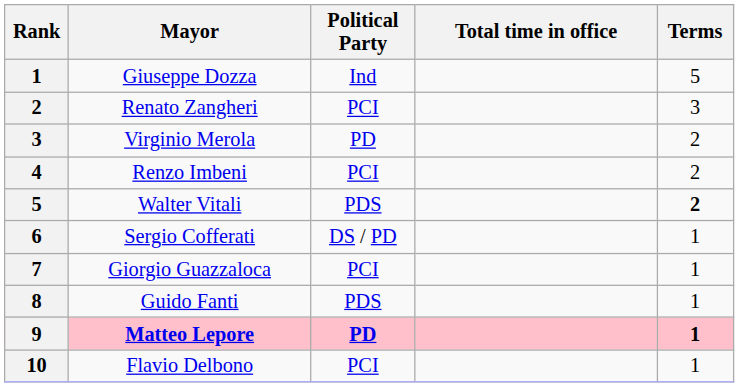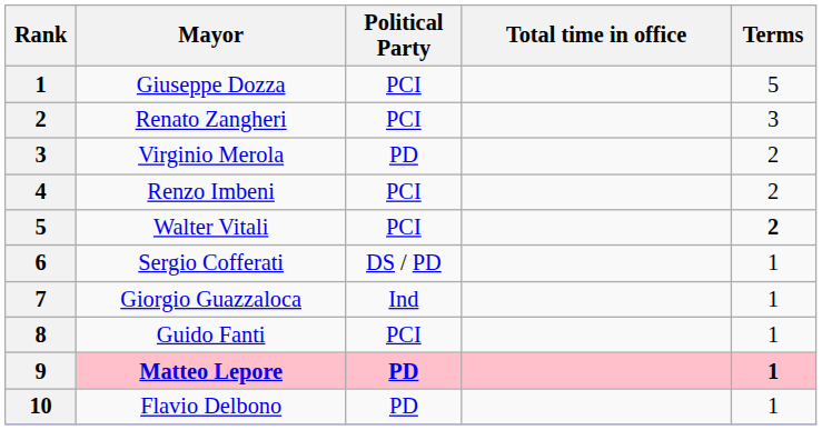 <table class="wikitable" style="text-align:center; width:65%; border:1px #AAAAFF solid">
 <tr>
 <th width=3%>Rank</th>
 <th width=25%>Mayor</th>
 <th width=10%>Political Party</th>
 <th width=25%>Total time in office</th>
 <th width=5%>Terms</th>
 </tr>
 <tr>
 <th>1</th>
 <td><a href='#'>Giuseppe Dozza</a></td>
-<td><a href='#'>Ind</a></td>
+<td><a href='#'>PCI</a></td>
 <td></td>
 <td>5</td>
 </tr>
 <tr>
 <th>2</th>
 <td><a href='#'>Renato Zangheri</a></td>
 <td><a href='#'>PCI</a></td>
 <td></td>
 <td>3</td>
 </tr>
 <tr>
 <th>3</th>
 <td><a href='#'>Virginio Merola</a></td>
 <td><a href='#'>PD</a></td>
 <td></td>
 <td>2</td>
 </tr>
 <tr>
 <th>4</th>
 <td><a href='#'>Renzo Imbeni</a></td>
 <td><a href='#'>PCI</a></td>
 <td></td>
 <td>2</td>
 </tr>
 <tr>
 <th>5</th>
 <td><a href='#'>Walter Vitali</a></td>
-<td><a href='#'>PDS</a></td>
+<td><a href='#'>PCI</a></td>
 <td></td>
 <td><strong>2</strong></td>
 </tr>
 <tr>
 <th>6</th>
 <td><a href='#'>Sergio Cofferati</a></td>
 <td><a href='#'>DS</a> / <a href='#'>PD</a></td>
 <td></td>
 <td>1</td>
 </tr>
 <tr>
 <th>7</th>
 <td><a href='#'>Giorgio Guazzaloca</a></td>
-<td><a href='#'>PCI</a></td>
+<td><a href='#'>Ind</a></td>
 <td></td>
 <td>1</td>
 </tr>
 <tr>
 <th>8</th>
 <td><a href='#'>Guido Fanti</a></td>
-<td><a href='#'>PDS</a></td>
+<td><a href='#'>PCI</a></td>
 <td></td>
 <td>1</td>
 </tr>
 <tr bgcolor="pink">
 <th>9</th>
 <td><strong><a href='#'>Matteo Lepore</a></strong></td>
 <td><strong><a href='#'>PD</a></strong></td>
 <td><strong></strong></td>
 <td><strong>1</strong></td>
 </tr>
 <tr>
 <th>10</th>
 <td><a href='#'>Flavio Delbono</a></td>
-<td><a href='#'>PCI</a></td>
+<td><a href='#'>PD</a></td>
 <td></td>
 <td>1</td>
 </tr>
 <tr>
 </tr>
 </table>
